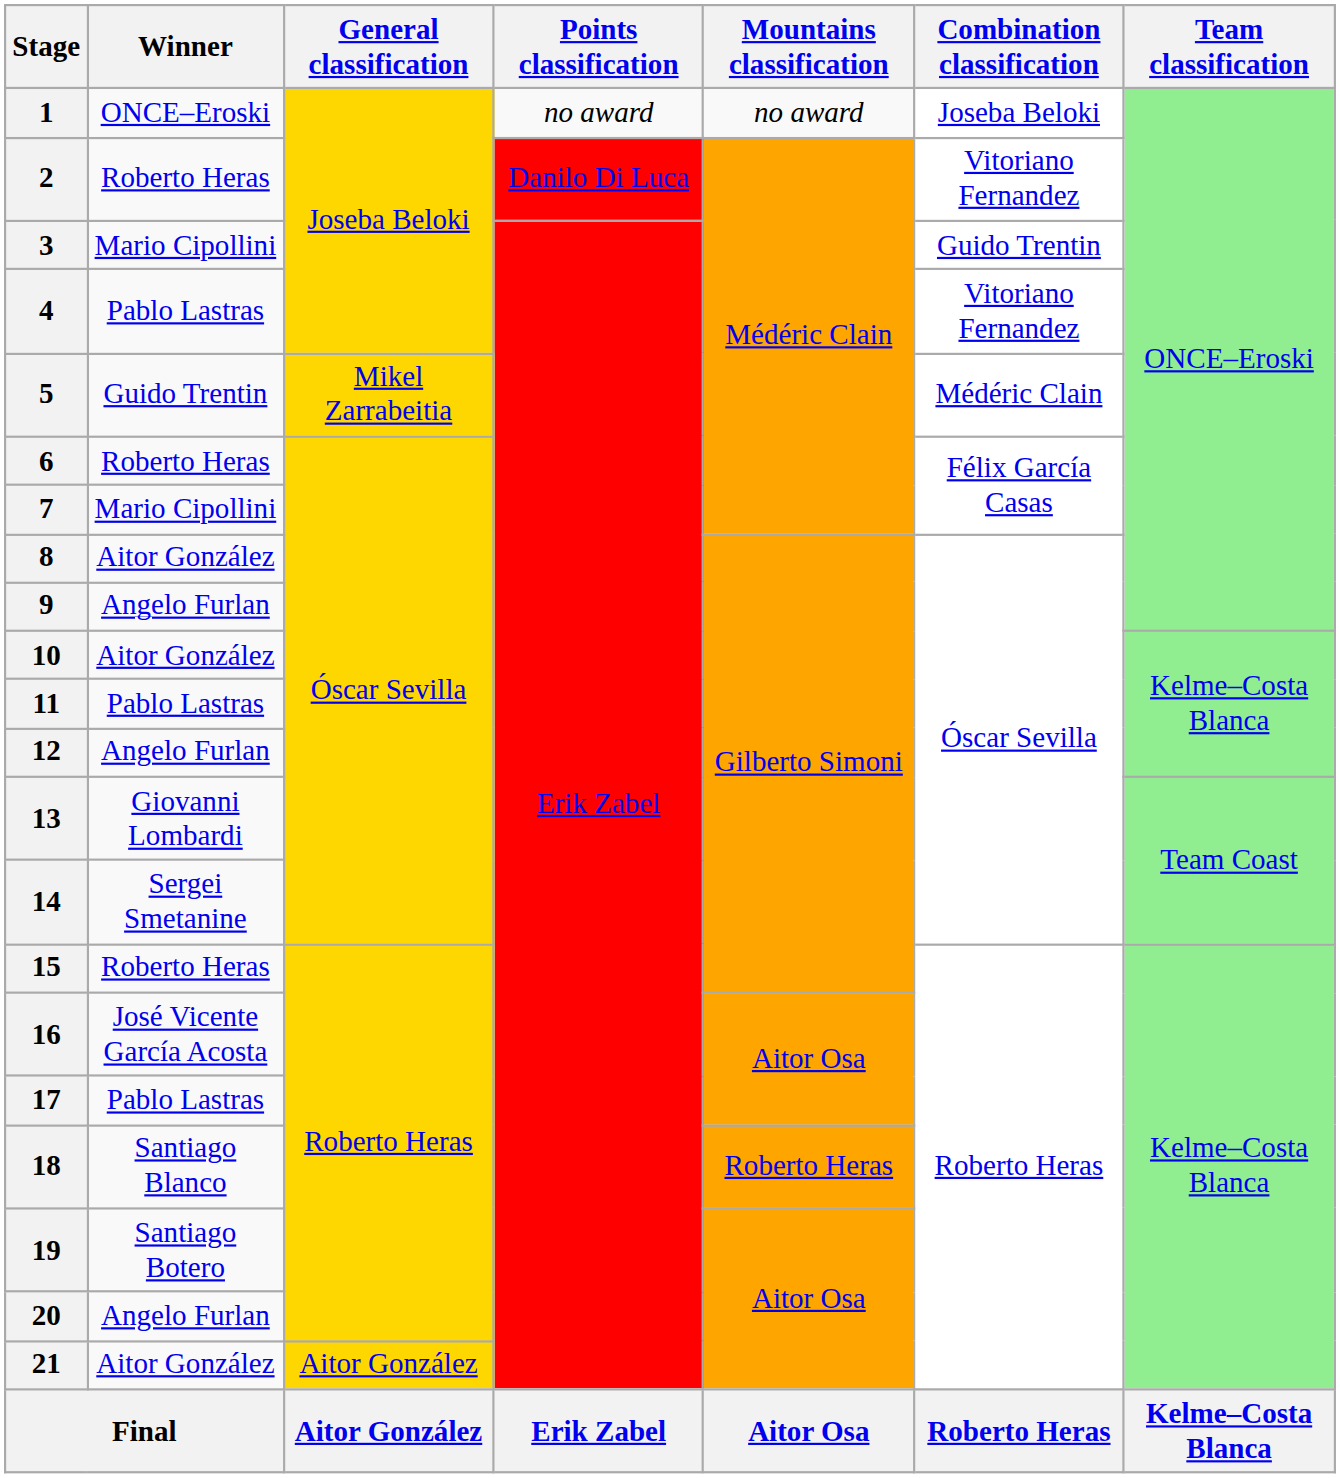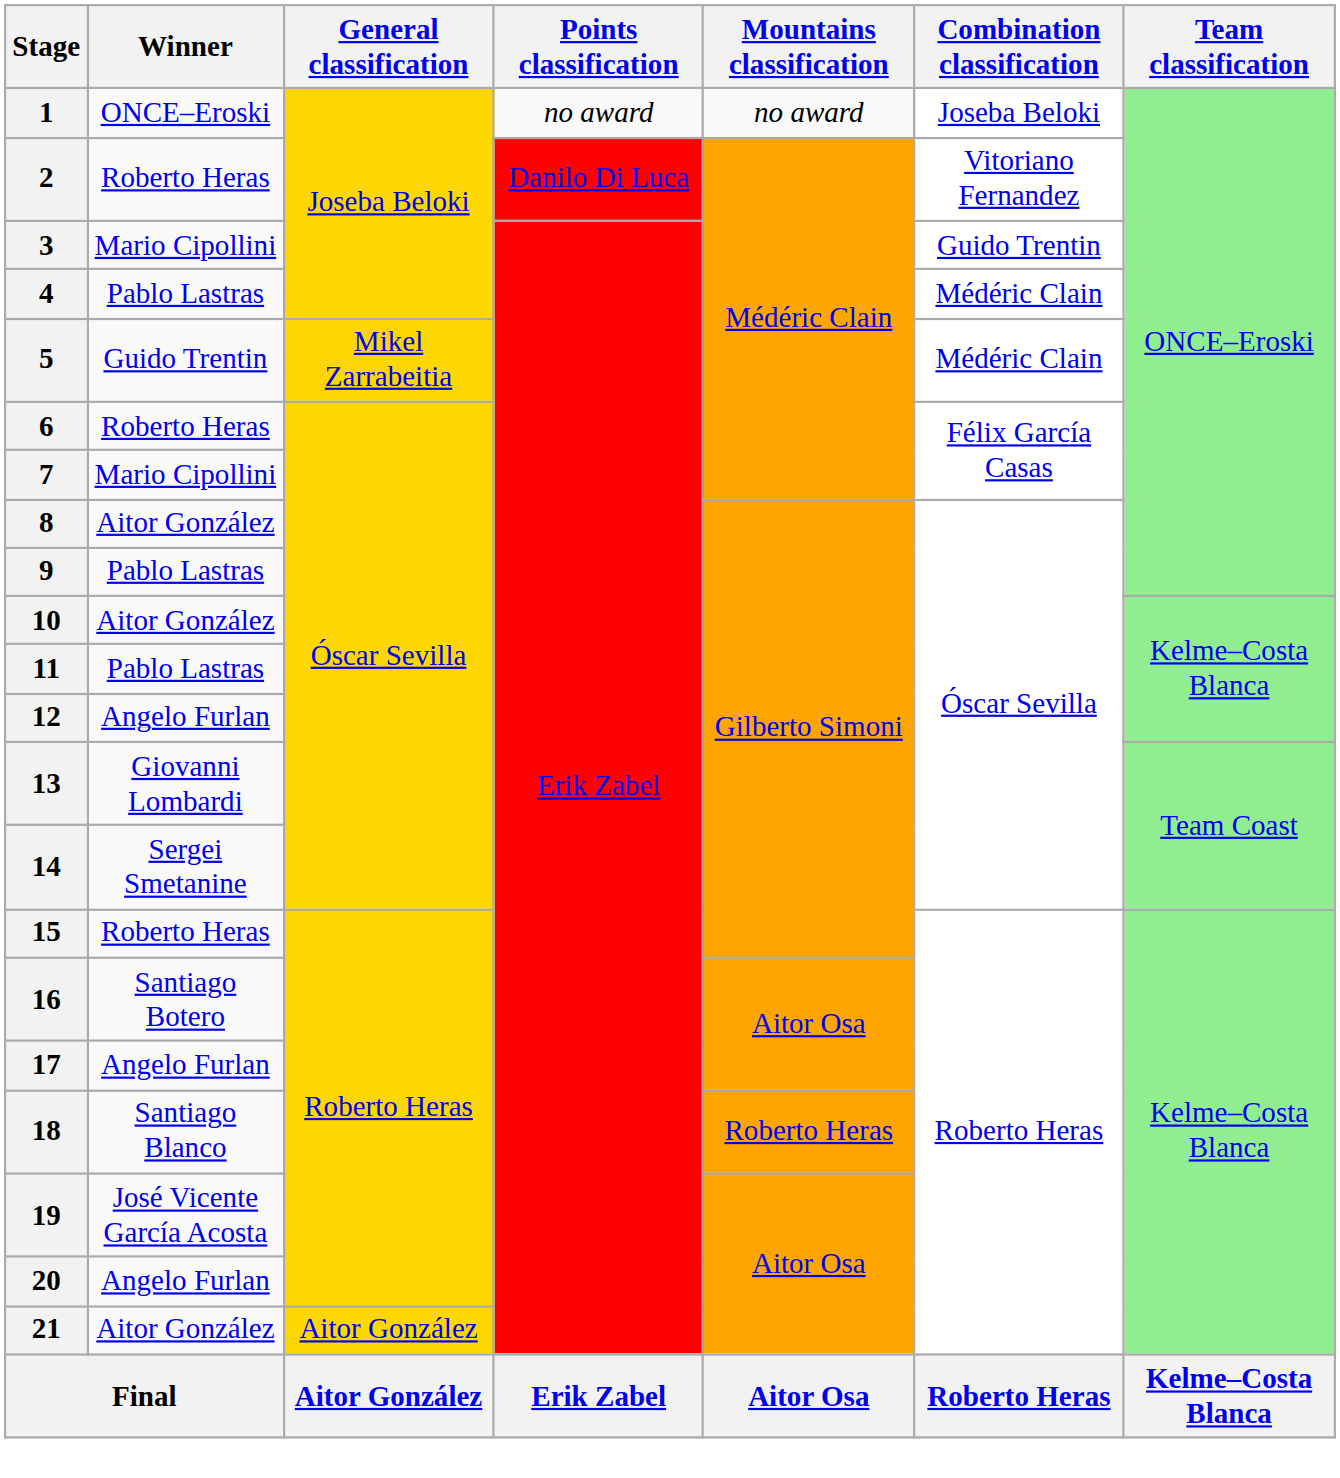 <table class="wikitable" style="text-align: center; font-size:smaller;">
 <tr style="background-color: #efefef;">
 <th width="1%">Stage</th>
 <th width="14%">Winner</th>
 <th width="15%"><a href='#'>General classification</a></th>
 <th width="15%"><a href='#'>Points classification</a></th>
 <th width="15%"><a href='#'>Mountains classification</a></th>
 <th width="15%"><a href='#'>Combination classification</a></th>
 <th width="15%"><a href='#'>Team classification</a></th>
 </tr>
 <tr>
 <th>1</th>
 <td><a href='#'>ONCE–Eroski</a></td>
 <td style="background:gold;" rowspan="4"><a href='#'>Joseba Beloki</a></td>
 <td rowspan="1"><em>no award</em></td>
 <td rowspan="1"><em>no award</em></td>
 <td style="background:white;" rowspan="1"><a href='#'>Joseba Beloki</a></td>
 <td style="background:lightgreen;" rowspan="9"><a href='#'>ONCE–Eroski</a></td>
 </tr>
 <tr>
 <th>2</th>
 <td><a href='#'>Roberto Heras</a></td>
 <td style="background:red;" rowspan="1"><a href='#'>Danilo Di Luca</a></td>
 <td style="background:orange;" rowspan="6"><a href='#'>Médéric Clain</a></td>
 <td style="background:white;" rowspan="1"><a href='#'>Vitoriano Fernandez</a></td>
 </tr>
 <tr>
 <th>3</th>
 <td><a href='#'>Mario Cipollini</a></td>
 <td style="background:red;" rowspan="19"><a href='#'>Erik Zabel</a></td>
 <td style="background:white;" rowspan="1"><a href='#'>Guido Trentin</a></td>
 </tr>
 <tr>
 <th>4</th>
 <td><a href='#'>Pablo Lastras</a></td>
-<td style="background:white;" rowspan="1"><a href='#'>Vitoriano Fernandez</a></td>
+<td style="background:white;" rowspan="1"><a href='#'>Médéric Clain</a></td>
 </tr>
 <tr>
 <th>5</th>
 <td><a href='#'>Guido Trentin</a></td>
 <td style="background:gold;" rowspan="1"><a href='#'>Mikel Zarrabeitia</a></td>
 <td style="background:white;" rowspan="1"><a href='#'>Médéric Clain</a></td>
 </tr>
 <tr>
 <th>6</th>
 <td><a href='#'>Roberto Heras</a></td>
 <td style="background:gold;" rowspan="9"><a href='#'>Óscar Sevilla</a></td>
 <td style="background:white;" rowspan="2"><a href='#'>Félix García Casas</a></td>
 </tr>
 <tr>
 <th>7</th>
 <td><a href='#'>Mario Cipollini</a></td>
 </tr>
 <tr>
 <th>8</th>
 <td><a href='#'>Aitor González</a></td>
 <td style="background:orange;" rowspan="8"><a href='#'>Gilberto Simoni</a></td>
 <td style="background:white;" rowspan="7"><a href='#'>Óscar Sevilla</a></td>
 </tr>
 <tr>
 <th>9</th>
-<td><a href='#'>Angelo Furlan</a></td>
+<td><a href='#'>Pablo Lastras</a></td>
 </tr>
 <tr>
 <th>10</th>
 <td><a href='#'>Aitor González</a></td>
 <td style="background:lightgreen;" rowspan="3"><a href='#'>Kelme–Costa Blanca</a></td>
 </tr>
 <tr>
 <th>11</th>
 <td><a href='#'>Pablo Lastras</a></td>
 </tr>
 <tr>
 <th>12</th>
 <td><a href='#'>Angelo Furlan</a></td>
 </tr>
 <tr>
 <th>13</th>
 <td><a href='#'>Giovanni Lombardi</a></td>
 <td style="background:lightgreen;" rowspan="2"><a href='#'>Team Coast</a></td>
 </tr>
 <tr>
 <th>14</th>
 <td><a href='#'>Sergei Smetanine</a></td>
 </tr>
 <tr>
 <th>15</th>
 <td><a href='#'>Roberto Heras</a></td>
 <td style="background:gold;" rowspan="6"><a href='#'>Roberto Heras</a></td>
 <td style="background:white;" rowspan="7"><a href='#'>Roberto Heras</a></td>
 <td style="background:lightgreen;" rowspan="7"><a href='#'>Kelme–Costa Blanca</a></td>
 </tr>
 <tr>
 <th>16</th>
-<td><a href='#'>José Vicente García Acosta</a></td>
+<td><a href='#'>Santiago Botero</a></td>
 <td style="background:orange;" rowspan="2"><a href='#'>Aitor Osa</a></td>
 </tr>
 <tr>
 <th>17</th>
-<td><a href='#'>Pablo Lastras</a></td>
+<td><a href='#'>Angelo Furlan</a></td>
 </tr>
 <tr>
 <th>18</th>
 <td><a href='#'>Santiago Blanco</a></td>
 <td style="background:orange;" rowspan="1"><a href='#'>Roberto Heras</a></td>
 </tr>
 <tr>
 <th>19</th>
-<td><a href='#'>Santiago Botero</a></td>
+<td><a href='#'>José Vicente García Acosta</a></td>
 <td style="background:orange;" rowspan="3"><a href='#'>Aitor Osa</a></td>
 </tr>
 <tr>
 <th>20</th>
 <td><a href='#'>Angelo Furlan</a></td>
 </tr>
 <tr>
 <th>21</th>
 <td><a href='#'>Aitor González</a></td>
 <td style="background:gold;" rowspan="1"><a href='#'>Aitor González</a></td>
 </tr>
 <tr>
 <th colspan=2><strong>Final</strong></th>
 <th rowspan="1"><strong><a href='#'>Aitor González</a></strong></th>
 <th rowspan="1"><strong><a href='#'>Erik Zabel</a></strong></th>
 <th rowspan="1"><strong><a href='#'>Aitor Osa</a></strong></th>
 <th rowspan="1"><strong><a href='#'>Roberto Heras</a></strong></th>
 <th rowspan="1"><strong><a href='#'>Kelme–Costa Blanca</a></strong></th>
 </tr>
 </table>
